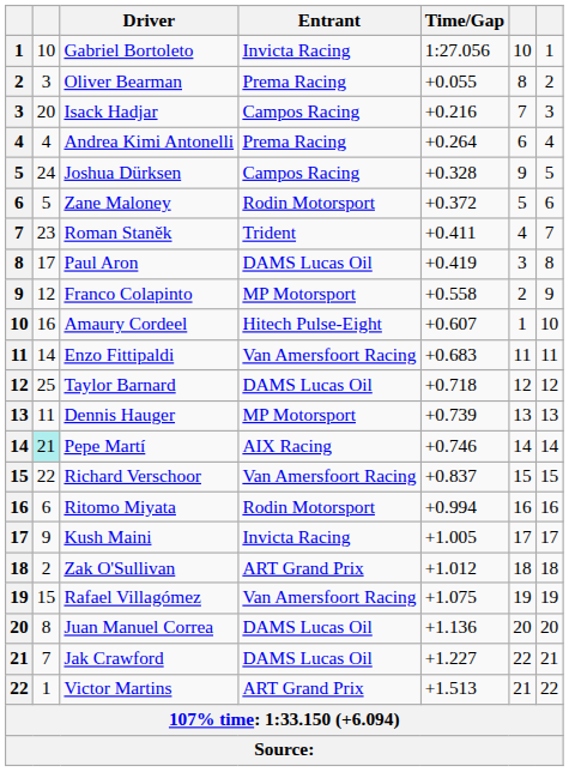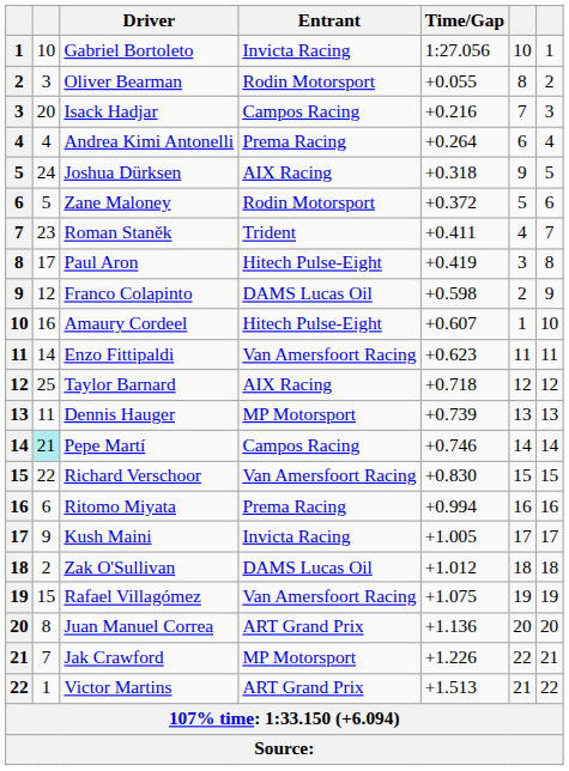 <table class="wikitable" style="font-size:85%">
 <tr>
 <th scope="col"></th>
 <th scope="col"></th>
 <th scope="col">Driver</th>
 <th scope="col">Entrant</th>
 <th scope="col">Time/Gap</th>
 <th scope="col"></th>
 <th scope="col"></th>
 </tr>
 <tr>
 <th>1</th>
 <td align="center">10</td>
 <td nowrap=""> <a href='#'>Gabriel Bortoleto</a></td>
 <td><a href='#'>Invicta Racing</a></td>
 <td>1:27.056</td>
 <td align="center">10</td>
 <td align="center">1</td>
 </tr>
 <tr>
 <th>2</th>
 <td align="center">3</td>
 <td> <a href='#'>Oliver Bearman</a></td>
-<td><a href='#'>Prema Racing</a></td>
+<td><a href='#'>Rodin Motorsport</a></td>
 <td>+0.055</td>
 <td align="center">8</td>
 <td align="center">2</td>
 </tr>
 <tr>
 <th>3</th>
 <td align="center">20</td>
 <td> <a href='#'>Isack Hadjar</a></td>
 <td><a href='#'>Campos Racing</a></td>
 <td>+0.216</td>
 <td align="center">7</td>
 <td align="center">3</td>
 </tr>
 <tr>
 <th>4</th>
 <td align="center">4</td>
 <td> <a href='#'>Andrea Kimi Antonelli</a></td>
 <td><a href='#'>Prema Racing</a></td>
 <td>+0.264</td>
 <td align="center">6</td>
 <td align="center">4</td>
 </tr>
 <tr>
 <th>5</th>
 <td align="center">24</td>
 <td> <a href='#'>Joshua Dürksen</a></td>
-<td><a href='#'>Campos Racing</a></td>
-<td>+0.328</td>
+<td><a href='#'>AIX Racing</a></td>
+<td>+0.318</td>
 <td align="center">9</td>
 <td align="center">5</td>
 </tr>
 <tr>
 <th>6</th>
 <td align="center">5</td>
 <td> <a href='#'>Zane Maloney</a></td>
 <td><a href='#'>Rodin Motorsport</a></td>
 <td>+0.372</td>
 <td align="center">5</td>
 <td align="center">6</td>
 </tr>
 <tr>
 <th>7</th>
 <td align="center">23</td>
 <td> <a href='#'>Roman Staněk</a></td>
 <td><a href='#'>Trident</a></td>
 <td>+0.411</td>
 <td align="center">4</td>
 <td align="center">7</td>
 </tr>
 <tr>
 <th>8</th>
 <td align="center">17</td>
 <td> <a href='#'>Paul Aron</a></td>
-<td><a href='#'>DAMS Lucas Oil</a></td>
+<td><a href='#'>Hitech Pulse-Eight</a></td>
 <td>+0.419</td>
 <td align="center">3</td>
 <td align="center">8</td>
 </tr>
 <tr>
 <th>9</th>
 <td align="center">12</td>
 <td> <a href='#'>Franco Colapinto</a></td>
-<td><a href='#'>MP Motorsport</a></td>
-<td>+0.558</td>
+<td><a href='#'>DAMS Lucas Oil</a></td>
+<td>+0.598</td>
 <td align="center">2</td>
 <td align="center">9</td>
 </tr>
 <tr>
 <th>10</th>
 <td align="center">16</td>
 <td> <a href='#'>Amaury Cordeel</a></td>
 <td><a href='#'>Hitech Pulse-Eight</a></td>
 <td>+0.607</td>
 <td align="center">1</td>
 <td align="center">10</td>
 </tr>
 <tr>
 <th>11</th>
 <td align="center">14</td>
 <td> <a href='#'>Enzo Fittipaldi</a></td>
 <td><a href='#'>Van Amersfoort Racing</a></td>
-<td>+0.683</td>
+<td>+0.623</td>
 <td align="center">11</td>
 <td align="center">11</td>
 </tr>
 <tr>
 <th>12</th>
 <td align="center">25</td>
 <td> <a href='#'>Taylor Barnard</a></td>
-<td><a href='#'>DAMS Lucas Oil</a></td>
+<td><a href='#'>AIX Racing</a></td>
 <td>+0.718</td>
 <td align="center">12</td>
 <td align="center">12</td>
 </tr>
 <tr>
 <th>13</th>
 <td align="center">11</td>
 <td> <a href='#'>Dennis Hauger</a></td>
 <td><a href='#'>MP Motorsport</a></td>
 <td>+0.739</td>
 <td align="center">13</td>
 <td align="center">13</td>
 </tr>
 <tr>
 <th>14</th>
 <td align="center" style="background: paleturquoise;">21</td>
 <td> <a href='#'>Pepe Martí</a></td>
-<td><a href='#'>AIX Racing</a></td>
+<td><a href='#'>Campos Racing</a></td>
 <td>+0.746</td>
 <td align="center">14</td>
 <td align="center">14</td>
 </tr>
 <tr>
 <th>15</th>
 <td align="center">22</td>
 <td> <a href='#'>Richard Verschoor</a></td>
 <td><a href='#'>Van Amersfoort Racing</a></td>
-<td>+0.837</td>
+<td>+0.830</td>
 <td align="center">15</td>
 <td align="center">15</td>
 </tr>
 <tr>
 <th>16</th>
 <td align="center">6</td>
 <td> <a href='#'>Ritomo Miyata</a></td>
-<td><a href='#'>Rodin Motorsport</a></td>
+<td><a href='#'>Prema Racing</a></td>
 <td>+0.994</td>
 <td align="center">16</td>
 <td align="center">16</td>
 </tr>
 <tr>
 <th>17</th>
 <td align="center">9</td>
 <td> <a href='#'>Kush Maini</a></td>
 <td><a href='#'>Invicta Racing</a></td>
 <td>+1.005</td>
 <td align="center">17</td>
 <td align="center">17</td>
 </tr>
 <tr>
 <th>18</th>
 <td align="center">2</td>
 <td> <a href='#'>Zak O'Sullivan</a></td>
-<td><a href='#'>ART Grand Prix</a></td>
+<td><a href='#'>DAMS Lucas Oil</a></td>
 <td>+1.012</td>
 <td align="center">18</td>
 <td align="center">18</td>
 </tr>
 <tr>
 <th>19</th>
 <td align="center">15</td>
 <td> <a href='#'>Rafael Villagómez</a></td>
 <td><a href='#'>Van Amersfoort Racing</a></td>
 <td>+1.075</td>
 <td align="center">19</td>
 <td align="center">19</td>
 </tr>
 <tr>
 <th>20</th>
 <td align="center">8</td>
 <td> <a href='#'>Juan Manuel Correa</a></td>
-<td><a href='#'>DAMS Lucas Oil</a></td>
+<td><a href='#'>ART Grand Prix</a></td>
 <td>+1.136</td>
 <td align="center">20</td>
 <td align="center">20</td>
 </tr>
 <tr>
 <th>21</th>
 <td align="center">7</td>
 <td> <a href='#'>Jak Crawford</a></td>
-<td><a href='#'>DAMS Lucas Oil</a></td>
-<td>+1.227</td>
+<td><a href='#'>MP Motorsport</a></td>
+<td>+1.226</td>
 <td align="center">22</td>
 <td align="center">21</td>
 </tr>
 <tr>
 <th>22</th>
 <td align="center">1</td>
 <td> <a href='#'>Victor Martins</a></td>
 <td><a href='#'>ART Grand Prix</a></td>
 <td>+1.513</td>
 <td align="center">21</td>
 <td align="center">22</td>
 </tr>
 <tr>
 <th colspan="7"><a href='#'>107% time</a>: 1:33.150 (+6.094)</th>
 </tr>
 <tr>
 <th colspan="7">Source:</th>
 </tr>
 </table>
